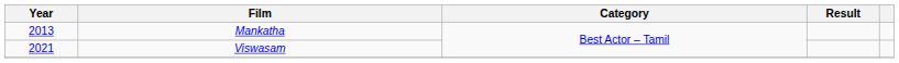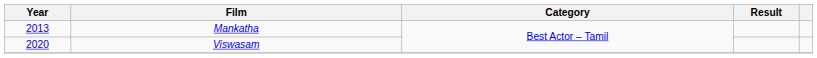 <table class="wikitable sortable" style="width:100%;">
 <tr>
 <th style="width:5%;">Year</th>
 <th style="width:25%;">Film</th>
 <th style="width:25%;">Category</th>
 <th style="width:5%;">Result</th>
 <th style="width:1%;" class="unsortable"></th>
 </tr>
 <tr>
 <td style="text-align:center;"><a href='#'>2013</a></td>
 <td style="text-align:center;"><em><a href='#'>Mankatha</a></em></td>
 <td rowspan="2" style="text-align:center;"><a href='#'>Best Actor – Tamil</a></td>
 <td></td>
 <td></td>
 </tr>
 <tr>
-<td style="text-align:center;"><a href='#'>2021</a></td>
+<td style="text-align:center;"><a href='#'>2020</a></td>
 <td style="text-align:center;"><em><a href='#'>Viswasam</a></em></td>
 <td></td>
 <td></td>
 </tr>
 <tr>
 </tr>
 </table>
